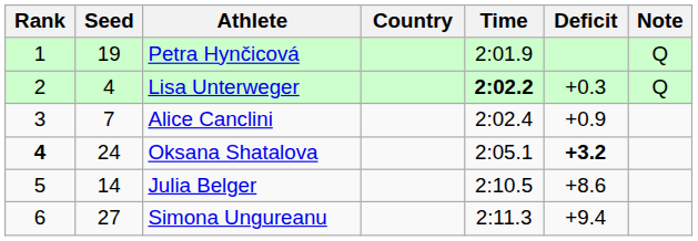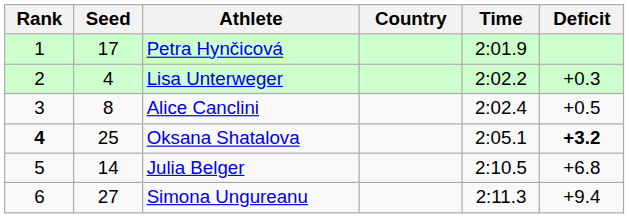 <table class="wikitable sortable" style="text-align:center" width=60%>
 <tr>
 <th>Rank</th>
 <th>Seed</th>
 <th>Athlete</th>
 <th>Country</th>
 <th>Time</th>
 <th data-sort-type=number>Deficit</th>
-<th>Note</th>
 </tr>
 <tr bgcolor=ccffcc>
 <td>1</td>
-<td>19</td>
+<td>17</td>
 <td align=left><a href='#'>Petra Hynčicová</a></td>
 <td align=left></td>
 <td>2:01.9</td>
 <td></td>
-<td>Q</td>
 </tr>
 <tr bgcolor=ccffcc>
 <td>2</td>
 <td>4</td>
 <td align=left><a href='#'>Lisa Unterweger</a></td>
 <td align=left></td>
-<td><strong>2:02.2</strong></td>
+<td>2:02.2</td>
 <td>+0.3</td>
-<td>Q</td>
 </tr>
 <tr>
 <td>3</td>
-<td>7</td>
+<td>8</td>
 <td align=left><a href='#'>Alice Canclini</a></td>
 <td align=left></td>
 <td>2:02.4</td>
-<td>+0.9</td>
-<td></td>
+<td>+0.5</td>
 </tr>
 <tr>
 <td><strong>4</strong></td>
-<td>24</td>
+<td>25</td>
 <td align=left><a href='#'>Oksana Shatalova</a></td>
 <td align=left></td>
 <td>2:05.1</td>
 <td><strong>+3.2</strong></td>
-<td></td>
 </tr>
 <tr>
 <td>5</td>
 <td>14</td>
 <td align=left><a href='#'>Julia Belger</a></td>
 <td align=left></td>
 <td>2:10.5</td>
-<td>+8.6</td>
-<td></td>
+<td>+6.8</td>
 </tr>
 <tr>
 <td>6</td>
 <td>27</td>
 <td align=left><a href='#'>Simona Ungureanu</a></td>
 <td align=left></td>
 <td>2:11.3</td>
 <td>+9.4</td>
-<td></td>
 </tr>
 </table>
